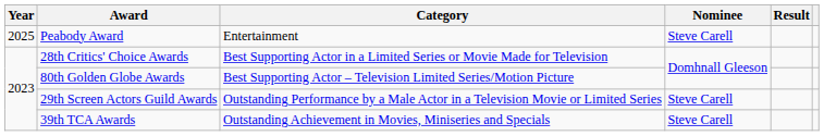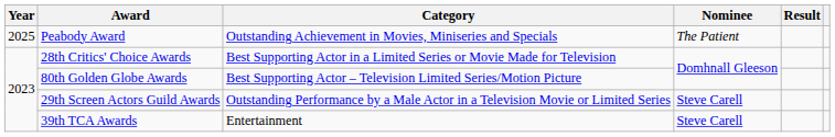 <table class="wikitable sortable">
 <tr>
 <th>Year</th>
 <th>Award</th>
 <th>Category</th>
 <th>Nominee</th>
 <th>Result</th>
 <th></th>
 </tr>
 <tr>
 <td>2025</td>
 <td><a href='#'>Peabody Award</a></td>
-<td>Entertainment</td>
-<td rowspan="1"><a href='#'>Steve Carell</a></td>
+<td><a href='#'>Outstanding Achievement in Movies, Miniseries and Specials</a></td>
+<td><em>The Patient</em></td>
 <td></td>
 <td align="center"></td>
 </tr>
 <tr>
 <td rowspan="4">2023</td>
 <td><a href='#'>28th Critics' Choice Awards</a></td>
 <td><a href='#'>Best Supporting Actor in a Limited Series or Movie Made for Television</a></td>
 <td rowspan="2"><a href='#'>Domhnall Gleeson</a></td>
 <td></td>
 <td align="center"></td>
 </tr>
 <tr>
 <td><a href='#'>80th Golden Globe Awards</a></td>
 <td><a href='#'>Best Supporting Actor – Television Limited Series/Motion Picture</a></td>
 <td></td>
 <td align=center></td>
 </tr>
 <tr>
 <td><a href='#'>29th Screen Actors Guild Awards</a></td>
 <td><a href='#'>Outstanding Performance by a Male Actor in a Television Movie or Limited Series</a></td>
 <td rowspan="1"><a href='#'>Steve Carell</a></td>
 <td></td>
 <td align="center"></td>
 </tr>
 <tr>
 <td><a href='#'>39th TCA Awards</a></td>
-<td><a href='#'>Outstanding Achievement in Movies, Miniseries and Specials</a></td>
+<td>Entertainment</td>
 <td rowspan="1"><a href='#'>Steve Carell</a></td>
 <td></td>
 <td align="center"></td>
 </tr>
 </table>
